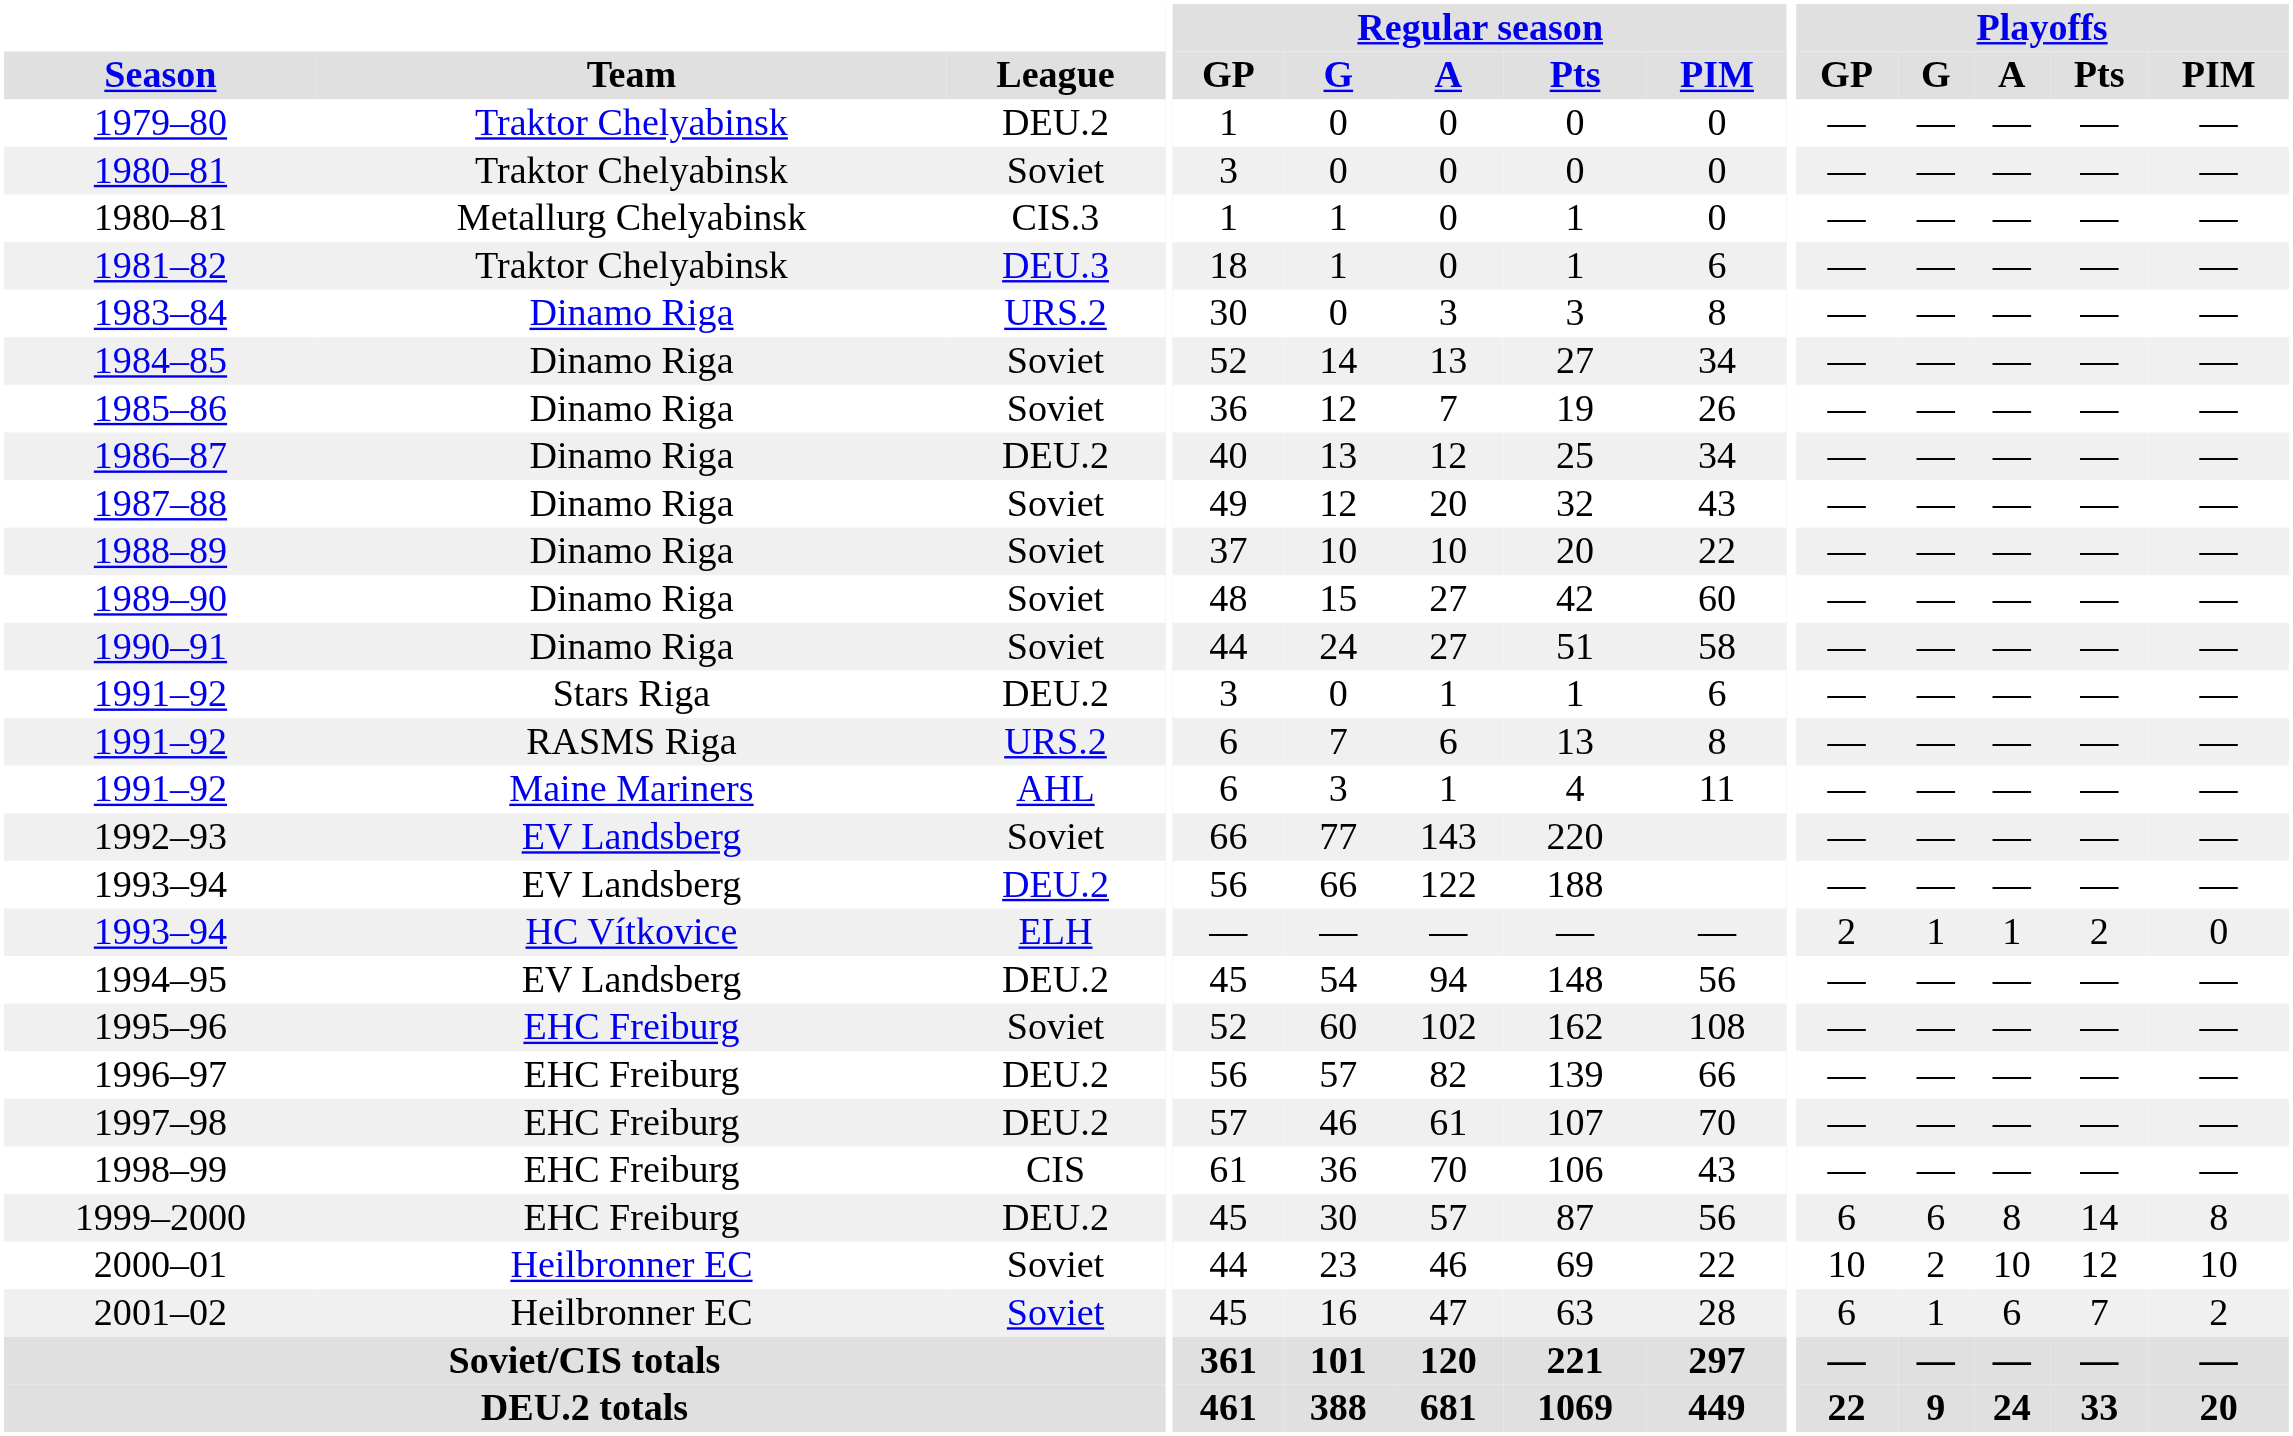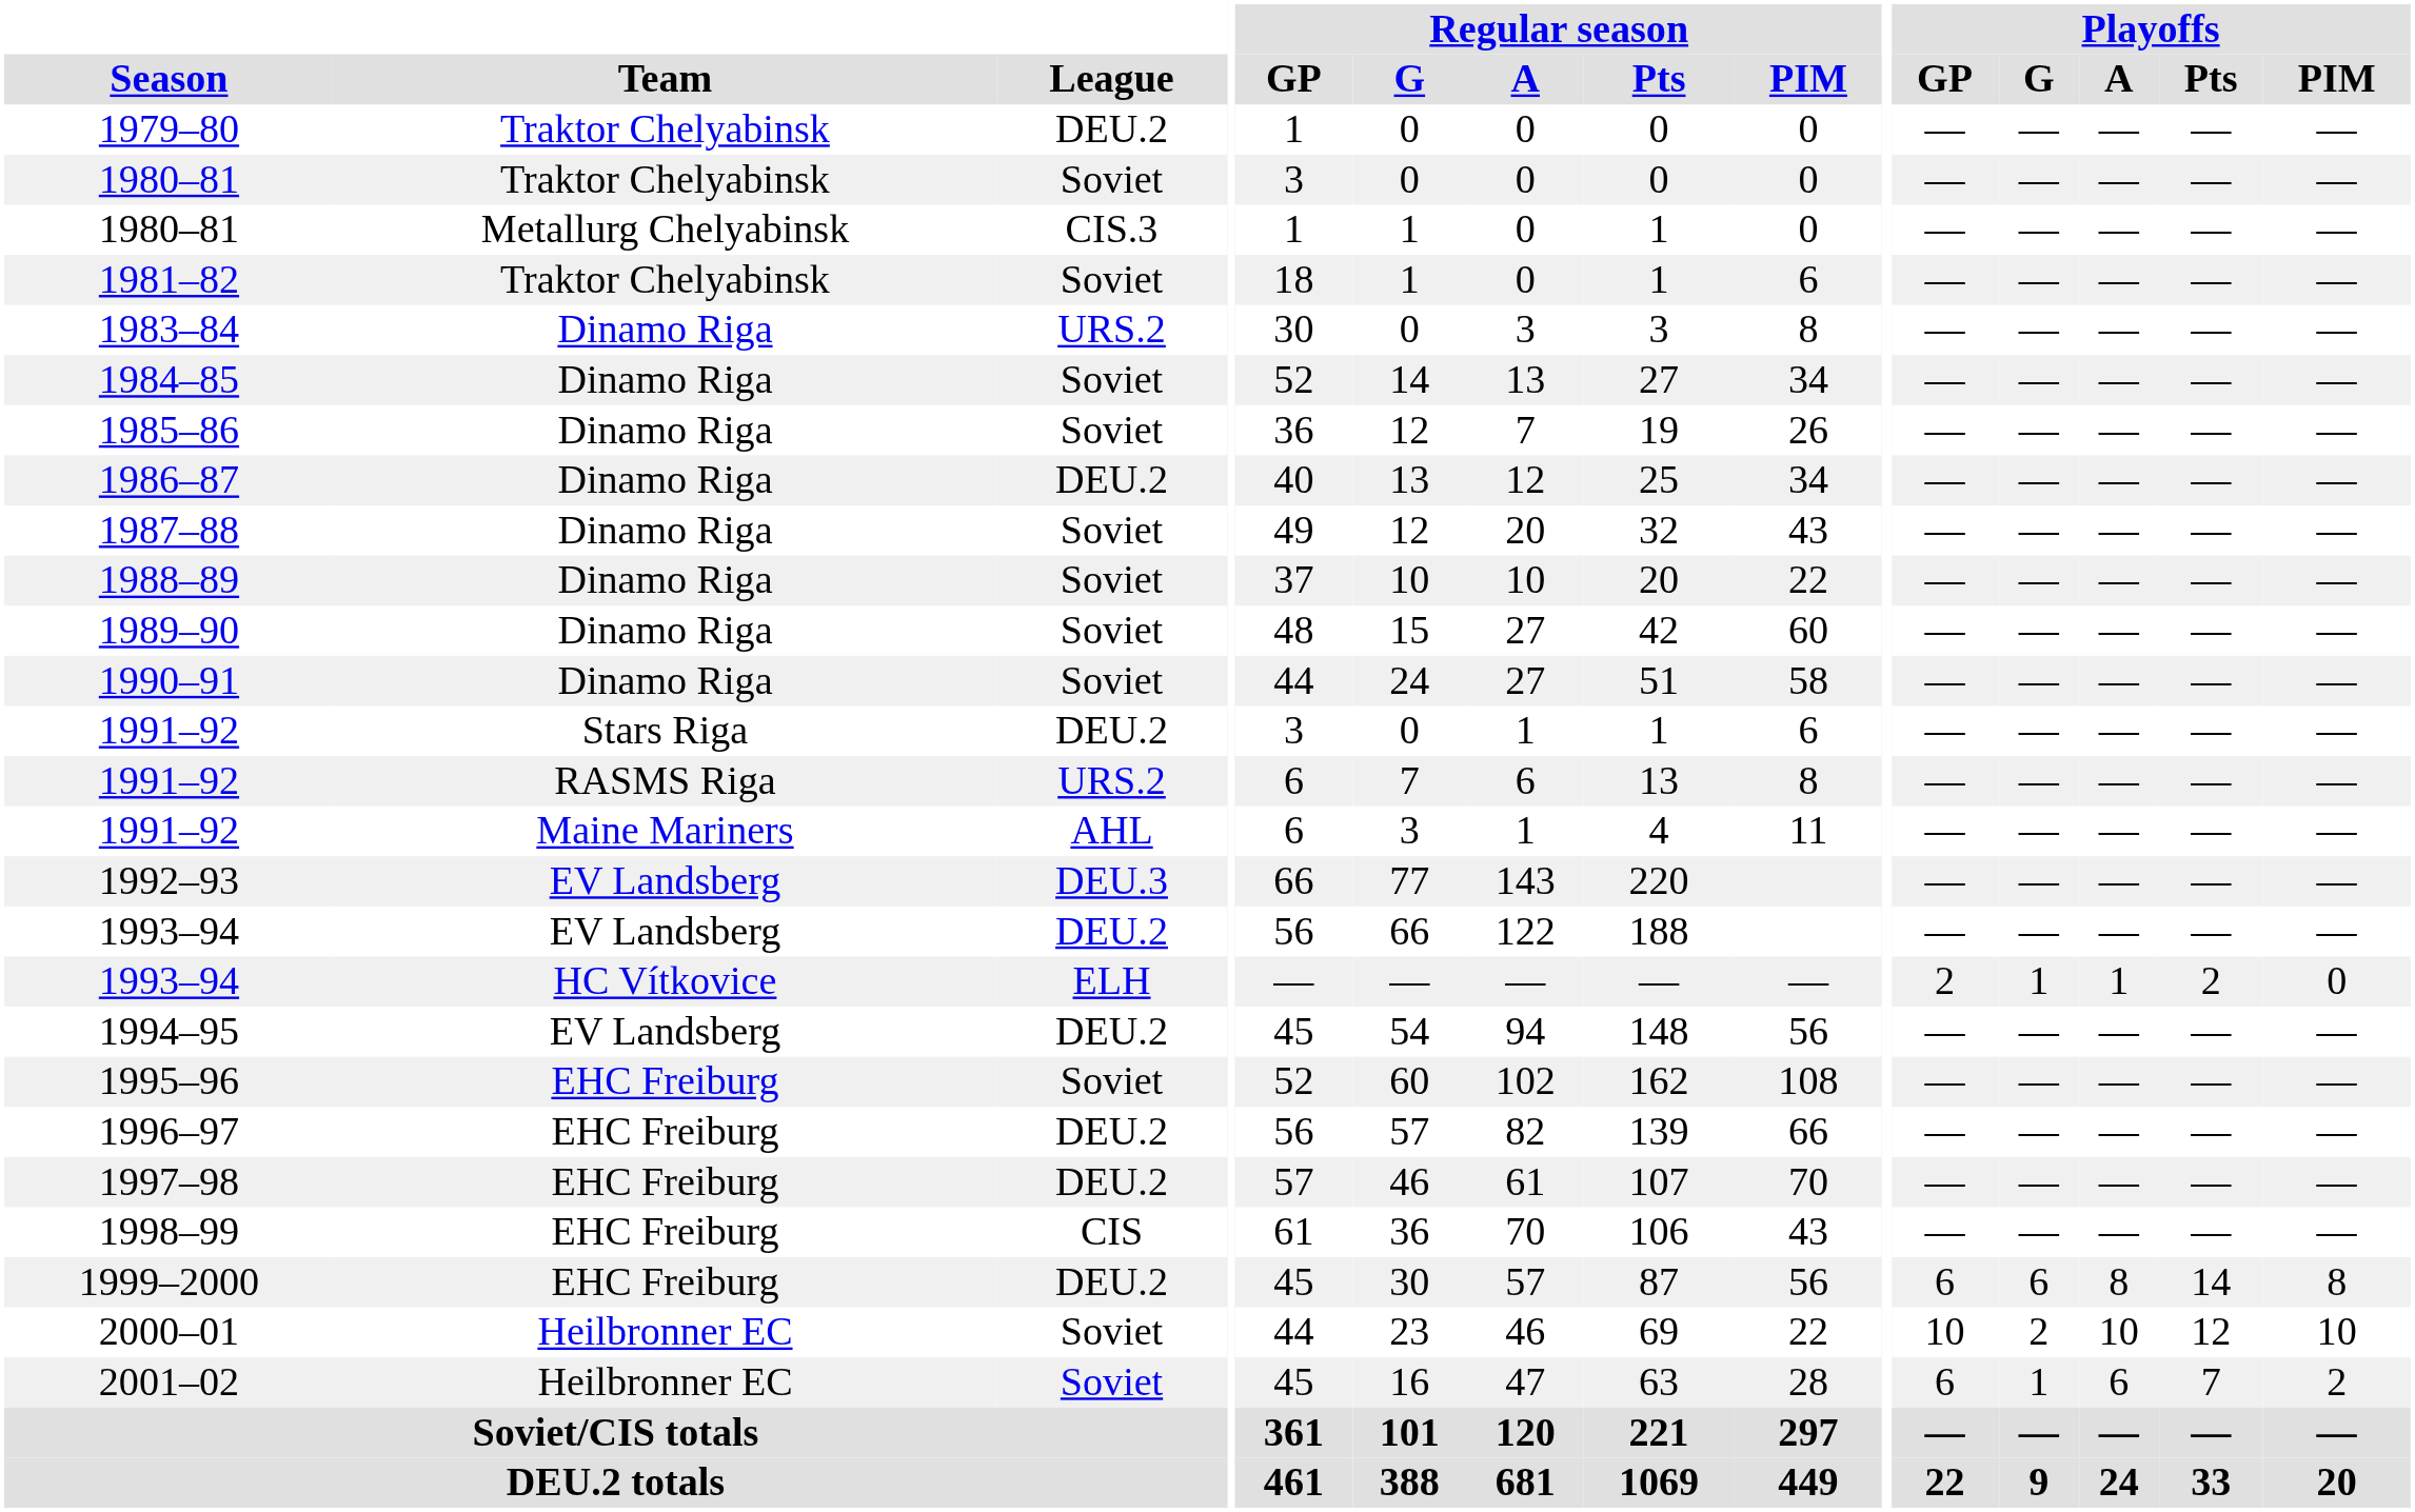 <table border="0" cellpadding="1" cellspacing="0" style="text-align:center; width:60em">
 <tr bgcolor="#e0e0e0">
 <th colspan="3"  bgcolor="#ffffff"></th>
 <th rowspan="100" bgcolor="#ffffff"></th>
 <th colspan="5"><a href='#'>Regular season</a></th>
 <th rowspan="100" bgcolor="#ffffff"></th>
 <th colspan="5"><a href='#'>Playoffs</a></th>
 </tr>
 <tr bgcolor="#e0e0e0">
 <th><a href='#'>Season</a></th>
 <th>Team</th>
 <th>League</th>
 <th>GP</th>
 <th><a href='#'>G</a></th>
 <th><a href='#'>A</a></th>
 <th><a href='#'>Pts</a></th>
 <th><a href='#'>PIM</a></th>
 <th>GP</th>
 <th>G</th>
 <th>A</th>
 <th>Pts</th>
 <th>PIM</th>
 </tr>
 <tr>
 <td><a href='#'>1979–80</a></td>
 <td><a href='#'>Traktor Chelyabinsk</a></td>
 <td>DEU.2</td>
 <td>1</td>
 <td>0</td>
 <td>0</td>
 <td>0</td>
 <td>0</td>
 <td>—</td>
 <td>—</td>
 <td>—</td>
 <td>—</td>
 <td>—</td>
 </tr>
 <tr bgcolor="#f0f0f0">
 <td><a href='#'>1980–81</a></td>
 <td>Traktor Chelyabinsk</td>
 <td>Soviet</td>
 <td>3</td>
 <td>0</td>
 <td>0</td>
 <td>0</td>
 <td>0</td>
 <td>—</td>
 <td>—</td>
 <td>—</td>
 <td>—</td>
 <td>—</td>
 </tr>
 <tr>
 <td>1980–81</td>
 <td>Metallurg Chelyabinsk</td>
 <td>CIS.3</td>
 <td>1</td>
 <td>1</td>
 <td>0</td>
 <td>1</td>
 <td>0</td>
 <td>—</td>
 <td>—</td>
 <td>—</td>
 <td>—</td>
 <td>—</td>
 </tr>
 <tr bgcolor="#f0f0f0">
 <td><a href='#'>1981–82</a></td>
 <td>Traktor Chelyabinsk</td>
-<td><a href='#'>DEU.3</a></td>
+<td>Soviet</td>
 <td>18</td>
 <td>1</td>
 <td>0</td>
 <td>1</td>
 <td>6</td>
 <td>—</td>
 <td>—</td>
 <td>—</td>
 <td>—</td>
 <td>—</td>
 </tr>
 <tr>
 <td><a href='#'>1983–84</a></td>
 <td><a href='#'>Dinamo Riga</a></td>
 <td><a href='#'>URS.2</a></td>
 <td>30</td>
 <td>0</td>
 <td>3</td>
 <td>3</td>
 <td>8</td>
 <td>—</td>
 <td>—</td>
 <td>—</td>
 <td>—</td>
 <td>—</td>
 </tr>
 <tr bgcolor="#f0f0f0">
 <td><a href='#'>1984–85</a></td>
 <td>Dinamo Riga</td>
 <td>Soviet</td>
 <td>52</td>
 <td>14</td>
 <td>13</td>
 <td>27</td>
 <td>34</td>
 <td>—</td>
 <td>—</td>
 <td>—</td>
 <td>—</td>
 <td>—</td>
 </tr>
 <tr>
 <td><a href='#'>1985–86</a></td>
 <td>Dinamo Riga</td>
 <td>Soviet</td>
 <td>36</td>
 <td>12</td>
 <td>7</td>
 <td>19</td>
 <td>26</td>
 <td>—</td>
 <td>—</td>
 <td>—</td>
 <td>—</td>
 <td>—</td>
 </tr>
 <tr bgcolor="#f0f0f0">
 <td><a href='#'>1986–87</a></td>
 <td>Dinamo Riga</td>
 <td>DEU.2</td>
 <td>40</td>
 <td>13</td>
 <td>12</td>
 <td>25</td>
 <td>34</td>
 <td>—</td>
 <td>—</td>
 <td>—</td>
 <td>—</td>
 <td>—</td>
 </tr>
 <tr>
 <td><a href='#'>1987–88</a></td>
 <td>Dinamo Riga</td>
 <td>Soviet</td>
 <td>49</td>
 <td>12</td>
 <td>20</td>
 <td>32</td>
 <td>43</td>
 <td>—</td>
 <td>—</td>
 <td>—</td>
 <td>—</td>
 <td>—</td>
 </tr>
 <tr bgcolor="#f0f0f0">
 <td><a href='#'>1988–89</a></td>
 <td>Dinamo Riga</td>
 <td>Soviet</td>
 <td>37</td>
 <td>10</td>
 <td>10</td>
 <td>20</td>
 <td>22</td>
 <td>—</td>
 <td>—</td>
 <td>—</td>
 <td>—</td>
 <td>—</td>
 </tr>
 <tr>
 <td><a href='#'>1989–90</a></td>
 <td>Dinamo Riga</td>
 <td>Soviet</td>
 <td>48</td>
 <td>15</td>
 <td>27</td>
 <td>42</td>
 <td>60</td>
 <td>—</td>
 <td>—</td>
 <td>—</td>
 <td>—</td>
 <td>—</td>
 </tr>
 <tr bgcolor="#f0f0f0">
 <td><a href='#'>1990–91</a></td>
 <td>Dinamo Riga</td>
 <td>Soviet</td>
 <td>44</td>
 <td>24</td>
 <td>27</td>
 <td>51</td>
 <td>58</td>
 <td>—</td>
 <td>—</td>
 <td>—</td>
 <td>—</td>
 <td>—</td>
 </tr>
 <tr>
 <td><a href='#'>1991–92</a></td>
 <td>Stars Riga</td>
 <td>DEU.2</td>
 <td>3</td>
 <td>0</td>
 <td>1</td>
 <td>1</td>
 <td>6</td>
 <td>—</td>
 <td>—</td>
 <td>—</td>
 <td>—</td>
 <td>—</td>
 </tr>
 <tr bgcolor="#f0f0f0">
 <td><a href='#'>1991–92</a></td>
 <td>RASMS Riga</td>
 <td><a href='#'>URS.2</a></td>
 <td>6</td>
 <td>7</td>
 <td>6</td>
 <td>13</td>
 <td>8</td>
 <td>—</td>
 <td>—</td>
 <td>—</td>
 <td>—</td>
 <td>—</td>
 </tr>
 <tr>
 <td><a href='#'>1991–92</a></td>
 <td><a href='#'>Maine Mariners</a></td>
 <td><a href='#'>AHL</a></td>
 <td>6</td>
 <td>3</td>
 <td>1</td>
 <td>4</td>
 <td>11</td>
 <td>—</td>
 <td>—</td>
 <td>—</td>
 <td>—</td>
 <td>—</td>
 </tr>
 <tr bgcolor="#f0f0f0">
 <td>1992–93</td>
 <td><a href='#'>EV Landsberg</a></td>
-<td>Soviet</td>
+<td><a href='#'>DEU.3</a></td>
 <td>66</td>
 <td>77</td>
 <td>143</td>
 <td>220</td>
 <td></td>
 <td>—</td>
 <td>—</td>
 <td>—</td>
 <td>—</td>
 <td>—</td>
 </tr>
 <tr>
 <td>1993–94</td>
 <td>EV Landsberg</td>
 <td><a href='#'>DEU.2</a></td>
 <td>56</td>
 <td>66</td>
 <td>122</td>
 <td>188</td>
 <td></td>
 <td>—</td>
 <td>—</td>
 <td>—</td>
 <td>—</td>
 <td>—</td>
 </tr>
 <tr bgcolor="#f0f0f0">
 <td><a href='#'>1993–94</a></td>
 <td><a href='#'>HC Vítkovice</a></td>
 <td><a href='#'>ELH</a></td>
 <td>—</td>
 <td>—</td>
 <td>—</td>
 <td>—</td>
 <td>—</td>
 <td>2</td>
 <td>1</td>
 <td>1</td>
 <td>2</td>
 <td>0</td>
 </tr>
 <tr>
 <td>1994–95</td>
 <td>EV Landsberg</td>
 <td>DEU.2</td>
 <td>45</td>
 <td>54</td>
 <td>94</td>
 <td>148</td>
 <td>56</td>
 <td>—</td>
 <td>—</td>
 <td>—</td>
 <td>—</td>
 <td>—</td>
 </tr>
 <tr bgcolor="#f0f0f0">
 <td>1995–96</td>
 <td><a href='#'>EHC Freiburg</a></td>
 <td>Soviet</td>
 <td>52</td>
 <td>60</td>
 <td>102</td>
 <td>162</td>
 <td>108</td>
 <td>—</td>
 <td>—</td>
 <td>—</td>
 <td>—</td>
 <td>—</td>
 </tr>
 <tr>
 <td>1996–97</td>
 <td>EHC Freiburg</td>
 <td>DEU.2</td>
 <td>56</td>
 <td>57</td>
 <td>82</td>
 <td>139</td>
 <td>66</td>
 <td>—</td>
 <td>—</td>
 <td>—</td>
 <td>—</td>
 <td>—</td>
 </tr>
 <tr bgcolor="#f0f0f0">
 <td>1997–98</td>
 <td>EHC Freiburg</td>
 <td>DEU.2</td>
 <td>57</td>
 <td>46</td>
 <td>61</td>
 <td>107</td>
 <td>70</td>
 <td>—</td>
 <td>—</td>
 <td>—</td>
 <td>—</td>
 <td>—</td>
 </tr>
 <tr>
 <td>1998–99</td>
 <td>EHC Freiburg</td>
 <td>CIS</td>
 <td>61</td>
 <td>36</td>
 <td>70</td>
 <td>106</td>
 <td>43</td>
 <td>—</td>
 <td>—</td>
 <td>—</td>
 <td>—</td>
 <td>—</td>
 </tr>
 <tr bgcolor="#f0f0f0">
 <td>1999–2000</td>
 <td>EHC Freiburg</td>
 <td>DEU.2</td>
 <td>45</td>
 <td>30</td>
 <td>57</td>
 <td>87</td>
 <td>56</td>
 <td>6</td>
 <td>6</td>
 <td>8</td>
 <td>14</td>
 <td>8</td>
 </tr>
 <tr>
 <td>2000–01</td>
 <td><a href='#'>Heilbronner EC</a></td>
 <td>Soviet</td>
 <td>44</td>
 <td>23</td>
 <td>46</td>
 <td>69</td>
 <td>22</td>
 <td>10</td>
 <td>2</td>
 <td>10</td>
 <td>12</td>
 <td>10</td>
 </tr>
 <tr bgcolor="#f0f0f0">
 <td>2001–02</td>
 <td>Heilbronner EC</td>
 <td><a href='#'>Soviet</a></td>
 <td>45</td>
 <td>16</td>
 <td>47</td>
 <td>63</td>
 <td>28</td>
 <td>6</td>
 <td>1</td>
 <td>6</td>
 <td>7</td>
 <td>2</td>
 </tr>
 <tr bgcolor="#e0e0e0">
 <th colspan="3">Soviet/CIS totals</th>
 <th>361</th>
 <th>101</th>
 <th>120</th>
 <th>221</th>
 <th>297</th>
 <th>—</th>
 <th>—</th>
 <th>—</th>
 <th>—</th>
 <th>—</th>
 </tr>
 <tr bgcolor="#e0e0e0">
 <th colspan="3">DEU.2 totals</th>
 <th>461</th>
 <th>388</th>
 <th>681</th>
 <th>1069</th>
 <th>449</th>
 <th>22</th>
 <th>9</th>
 <th>24</th>
 <th>33</th>
 <th>20</th>
 </tr>
 </table>
